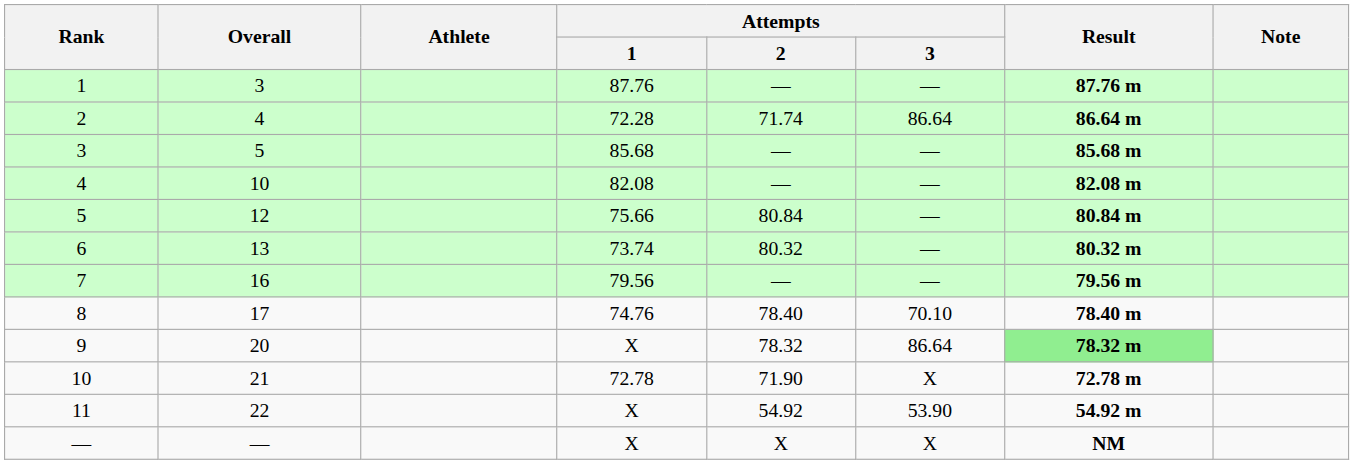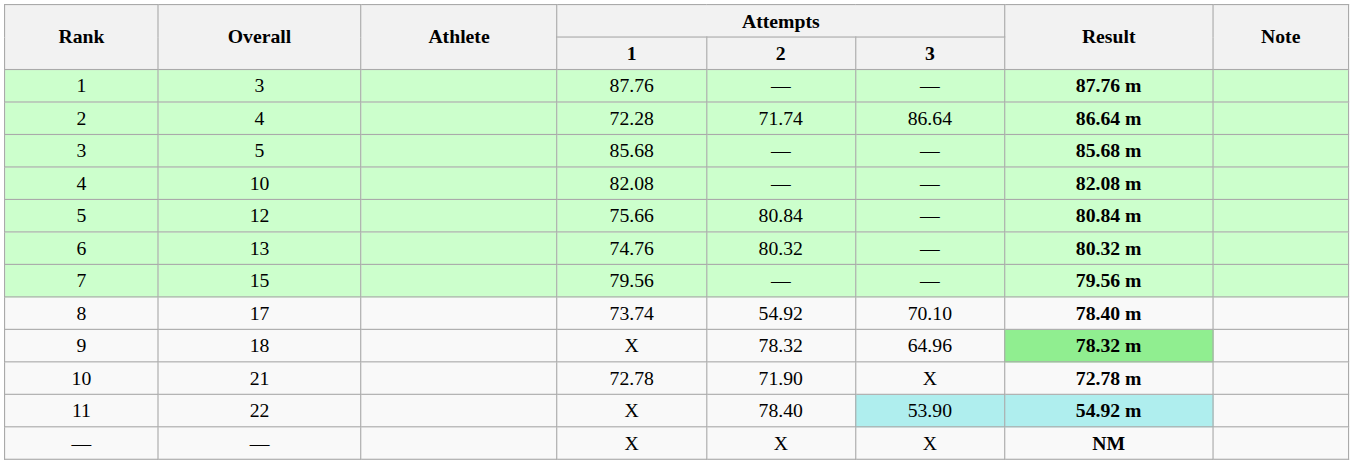 <table class="wikitable" style=" text-align:center; font-size:110%;" width="95%">
 <tr>
 <th rowspan="2">Rank</th>
 <th rowspan="2">Overall</th>
 <th rowspan="2">Athlete</th>
 <th colspan="3">Attempts</th>
 <th rowspan="2">Result</th>
 <th rowspan="2">Note</th>
 </tr>
 <tr>
 <th>1</th>
 <th>2</th>
 <th>3</th>
 </tr>
 <tr style="background:#ccffcc;">
 <td>1</td>
 <td>3</td>
 <td align=left></td>
 <td>87.76</td>
 <td align="center">—</td>
 <td align="center">—</td>
 <td align="center"><strong>87.76 m</strong></td>
 <td></td>
 </tr>
 <tr style="background:#ccffcc;">
 <td>2</td>
 <td>4</td>
 <td align=left></td>
 <td>72.28</td>
 <td>71.74</td>
 <td>86.64</td>
 <td align="center"><strong>86.64 m</strong></td>
 <td></td>
 </tr>
 <tr style="background:#ccffcc;">
 <td>3</td>
 <td>5</td>
 <td align=left></td>
 <td>85.68</td>
 <td align="center">—</td>
 <td align="center">—</td>
 <td align="center"><strong>85.68 m</strong></td>
 <td></td>
 </tr>
 <tr style="background:#ccffcc;">
 <td>4</td>
 <td>10</td>
 <td align=left></td>
 <td>82.08</td>
 <td align="center">—</td>
 <td align="center">—</td>
 <td align="center"><strong>82.08 m</strong></td>
 <td></td>
 </tr>
 <tr style="background:#ccffcc;">
 <td>5</td>
 <td>12</td>
 <td align=left></td>
 <td>75.66</td>
 <td>80.84</td>
 <td align="center">—</td>
 <td align="center"><strong>80.84 m</strong></td>
 <td></td>
 </tr>
 <tr style="background:#ccffcc;">
 <td>6</td>
 <td>13</td>
 <td align=left></td>
-<td>73.74</td>
+<td>74.76</td>
 <td>80.32</td>
 <td align="center">—</td>
 <td align="center"><strong>80.32 m</strong></td>
 <td></td>
 </tr>
 <tr style="background:#ccffcc;">
 <td>7</td>
-<td>16</td>
+<td>15</td>
 <td align=left></td>
 <td>79.56</td>
 <td align="center">—</td>
 <td align="center">—</td>
 <td align="center"><strong>79.56 m</strong></td>
 <td></td>
 </tr>
 <tr>
 <td>8</td>
 <td>17</td>
 <td align=left></td>
-<td>74.76</td>
-<td>78.40</td>
+<td>73.74</td>
+<td>54.92</td>
 <td>70.10</td>
 <td align="center"><strong>78.40 m</strong></td>
 <td></td>
 </tr>
 <tr>
 <td>9</td>
-<td>20</td>
+<td>18</td>
 <td align=left></td>
 <td align="center">X</td>
 <td>78.32</td>
-<td>86.64</td>
+<td>64.96</td>
 <td align="center" style="background: lightgreen;"><strong>78.32 m</strong></td>
 <td></td>
 </tr>
 <tr>
 <td>10</td>
 <td>21</td>
 <td align=left></td>
 <td>72.78</td>
 <td>71.90</td>
 <td align="center">X</td>
 <td align="center"><strong>72.78 m</strong></td>
 <td></td>
 </tr>
 <tr>
 <td>11</td>
 <td>22</td>
 <td align=left></td>
 <td align="center">X</td>
-<td>54.92</td>
-<td>53.90</td>
-<td align="center"><strong>54.92 m</strong></td>
+<td>78.40</td>
+<td style="background: paleturquoise;">53.90</td>
+<td align="center" style="background: paleturquoise;"><strong>54.92 m</strong></td>
 <td></td>
 </tr>
 <tr>
 <td>—</td>
 <td>—</td>
 <td align=left></td>
 <td align="center">X</td>
 <td align="center">X</td>
 <td align="center">X</td>
 <td align="center"><strong>NM</strong></td>
 <td></td>
 </tr>
 </table>
